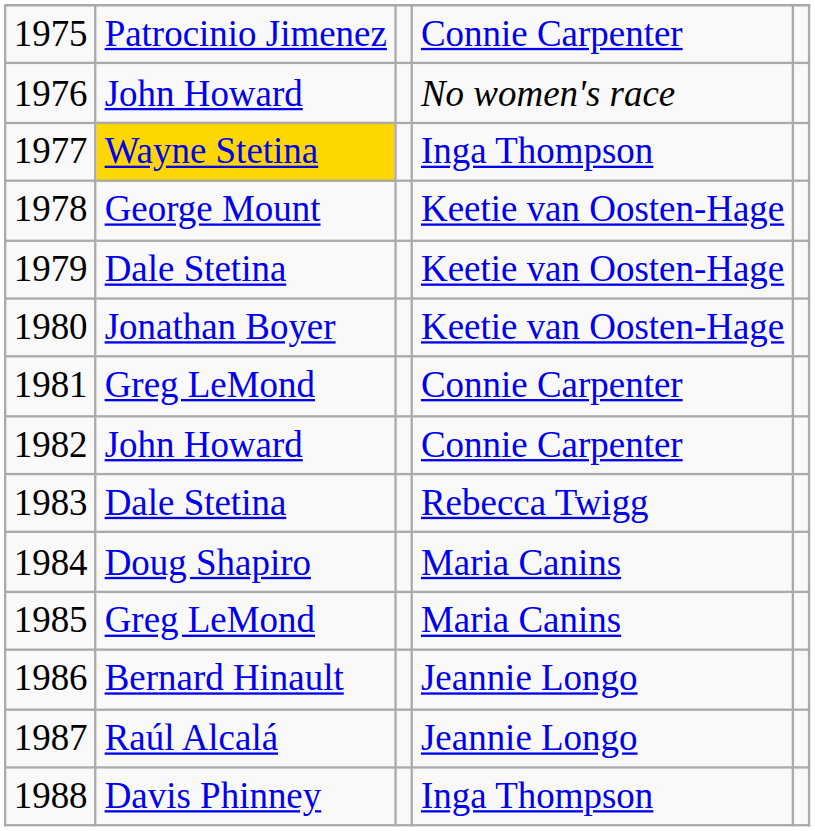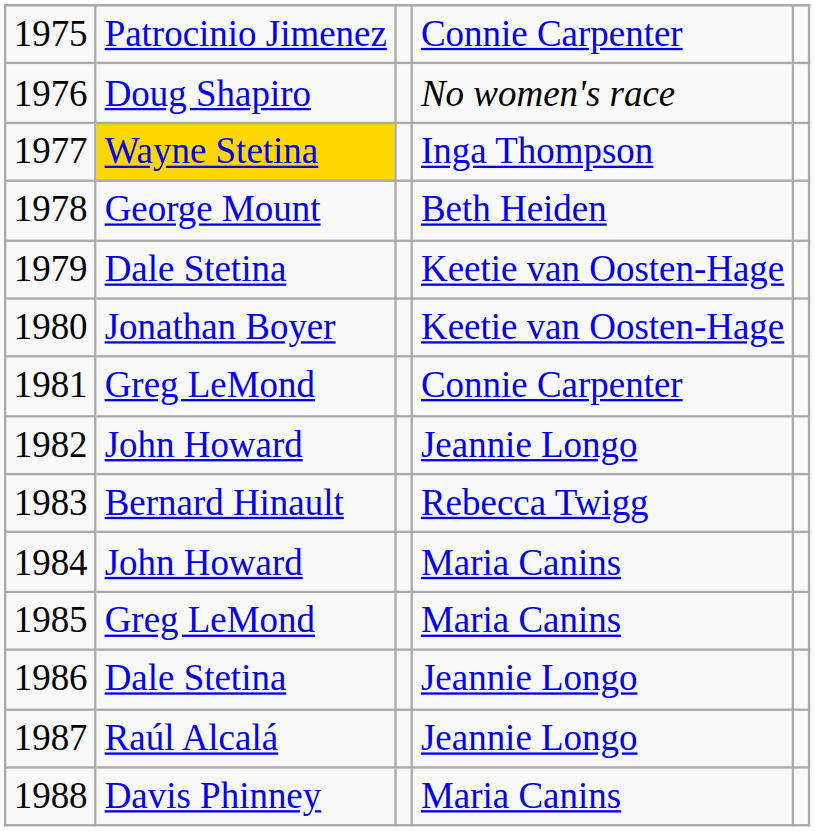 <table class="wikitable">
 <tr>
 </tr>
 <tr>
 <td>1975</td>
 <td><a href='#'>Patrocinio Jimenez</a></td>
 <td></td>
 <td><a href='#'>Connie Carpenter</a></td>
 <td></td>
 </tr>
 <tr>
 <td>1976</td>
-<td><a href='#'>John Howard</a></td>
+<td><a href='#'>Doug Shapiro</a></td>
 <td></td>
 <td><em>No women's race</em></td>
 <td></td>
 </tr>
 <tr>
 <td>1977</td>
 <td style="background: gold;"><a href='#'>Wayne Stetina</a></td>
 <td></td>
 <td><a href='#'>Inga Thompson</a></td>
 <td></td>
 </tr>
 <tr>
 <td>1978</td>
 <td><a href='#'>George Mount</a></td>
 <td></td>
-<td><a href='#'>Keetie van Oosten-Hage</a></td>
+<td><a href='#'>Beth Heiden</a></td>
 <td></td>
 </tr>
 <tr>
 <td>1979</td>
 <td><a href='#'>Dale Stetina</a></td>
 <td></td>
 <td><a href='#'>Keetie van Oosten-Hage</a></td>
 <td></td>
 </tr>
 <tr>
 <td>1980</td>
 <td><a href='#'>Jonathan Boyer</a></td>
 <td></td>
 <td><a href='#'>Keetie van Oosten-Hage</a></td>
 <td></td>
 </tr>
 <tr>
 <td>1981</td>
 <td><a href='#'>Greg LeMond</a></td>
 <td></td>
 <td><a href='#'>Connie Carpenter</a></td>
 <td></td>
 </tr>
 <tr>
 <td>1982</td>
 <td><a href='#'>John Howard</a></td>
 <td></td>
-<td><a href='#'>Connie Carpenter</a></td>
+<td><a href='#'>Jeannie Longo</a></td>
 <td></td>
 </tr>
 <tr>
 <td>1983</td>
-<td><a href='#'>Dale Stetina</a></td>
+<td><a href='#'>Bernard Hinault</a></td>
 <td></td>
 <td><a href='#'>Rebecca Twigg</a></td>
 <td></td>
 </tr>
 <tr>
 <td>1984</td>
-<td><a href='#'>Doug Shapiro</a></td>
+<td><a href='#'>John Howard</a></td>
 <td></td>
 <td><a href='#'>Maria Canins</a></td>
 <td></td>
 </tr>
 <tr>
 <td>1985</td>
 <td><a href='#'>Greg LeMond</a></td>
 <td></td>
 <td><a href='#'>Maria Canins</a></td>
 <td></td>
 </tr>
 <tr>
 <td>1986</td>
-<td><a href='#'>Bernard Hinault</a></td>
+<td><a href='#'>Dale Stetina</a></td>
 <td></td>
 <td><a href='#'>Jeannie Longo</a></td>
 <td></td>
 </tr>
 <tr>
 <td>1987</td>
 <td><a href='#'>Raúl Alcalá</a></td>
 <td></td>
 <td><a href='#'>Jeannie Longo</a></td>
 <td></td>
 </tr>
 <tr>
 <td>1988</td>
 <td><a href='#'>Davis Phinney</a></td>
 <td></td>
-<td><a href='#'>Inga Thompson</a></td>
+<td><a href='#'>Maria Canins</a></td>
 <td></td>
 </tr>
 </table>
